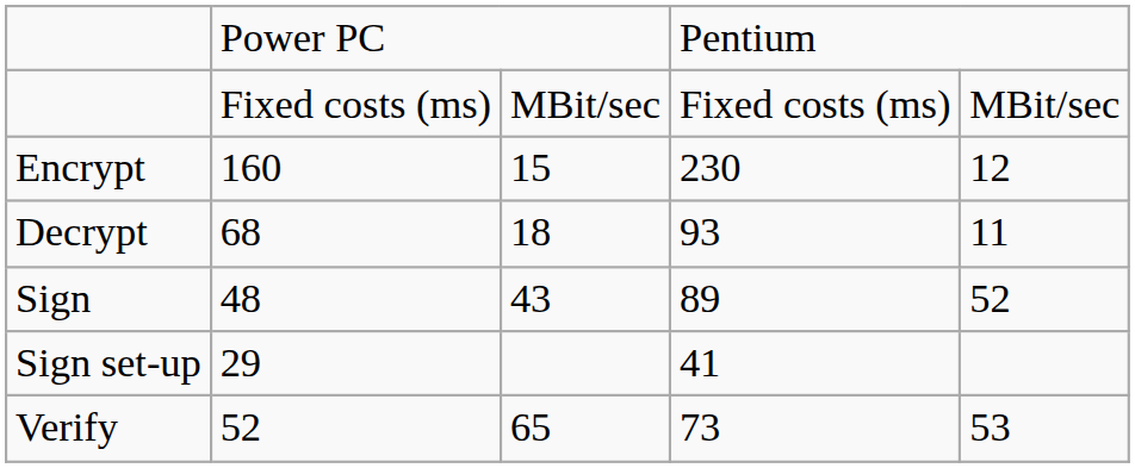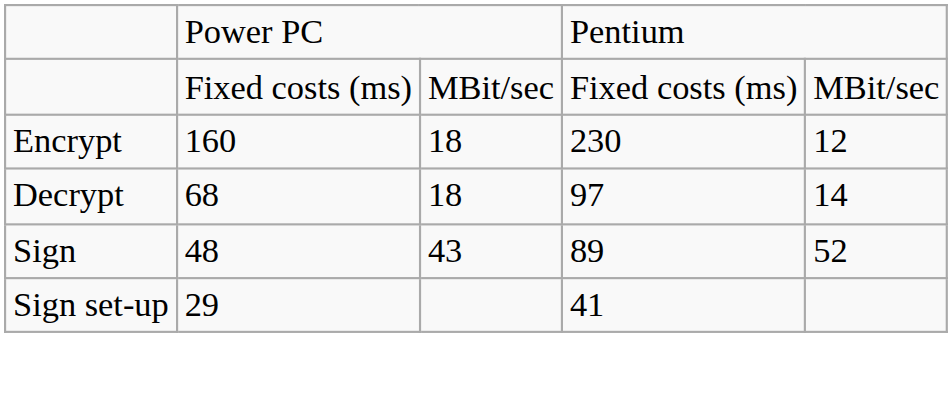 <table class="wikitable">
 <tr>
 <td></td>
 <td colspan="2">Power PC</td>
 <td colspan="2">Pentium</td>
 </tr>
 <tr>
 <td></td>
 <td>Fixed costs (ms)</td>
 <td>MBit/sec</td>
 <td>Fixed costs (ms)</td>
 <td>MBit/sec</td>
 </tr>
 <tr>
 <td>Encrypt</td>
 <td>160</td>
-<td>15</td>
+<td>18</td>
 <td>230</td>
 <td>12</td>
 </tr>
 <tr>
 <td>Decrypt</td>
 <td>68</td>
 <td>18</td>
-<td>93</td>
-<td>11</td>
+<td>97</td>
+<td>14</td>
 </tr>
 <tr>
 <td>Sign</td>
 <td>48</td>
 <td>43</td>
 <td>89</td>
 <td>52</td>
 </tr>
 <tr>
 <td>Sign set-up</td>
 <td>29</td>
 <td></td>
 <td>41</td>
 <td></td>
 </tr>
-<tr>
-<td>Verify</td>
-<td>52</td>
-<td>65</td>
-<td>73</td>
-<td>53</td>
-</tr>
 </table>
